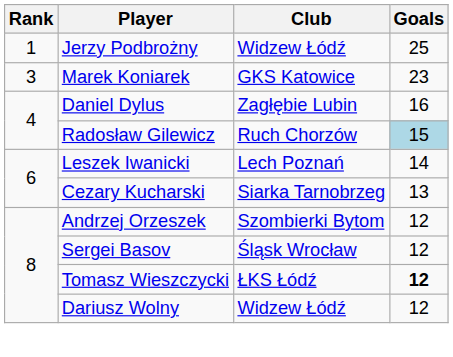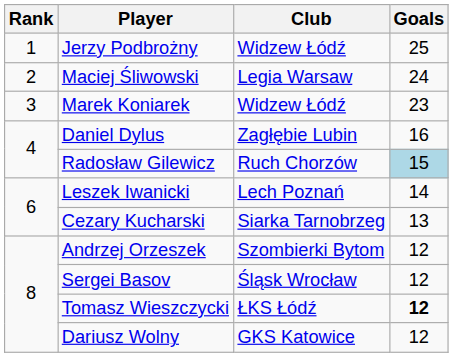 <table class="wikitable" style="text-align:center">
 <tr>
 <th>Rank</th>
 <th>Player</th>
 <th>Club</th>
 <th>Goals</th>
 </tr>
 <tr>
 <td rowspan="1">1</td>
 <td align="left"> <a href='#'>Jerzy Podbrożny</a></td>
 <td align="left"><a href='#'>Widzew Łódź</a></td>
 <td>25</td>
 </tr>
 <tr>
+<td rowspan="1">2</td>
+<td align="left"> <a href='#'>Maciej Śliwowski</a></td>
+<td align="left"><a href='#'>Legia Warsaw</a></td>
+<td>24</td>
+</tr>
+<tr>
 <td rowspan="1">3</td>
 <td align="left"> <a href='#'>Marek Koniarek</a></td>
-<td align="left"><a href='#'>GKS Katowice</a></td>
+<td align="left"><a href='#'>Widzew Łódź</a></td>
 <td>23</td>
 </tr>
 <tr>
 <td rowspan="2">4</td>
 <td align="left"> <a href='#'>Daniel Dylus</a></td>
 <td align="left"><a href='#'>Zagłębie Lubin</a></td>
 <td>16</td>
 </tr>
 <tr>
 <td align="left"> <a href='#'>Radosław Gilewicz</a></td>
 <td align="left"><a href='#'>Ruch Chorzów</a></td>
 <td style="background: lightblue;">15</td>
 </tr>
 <tr>
 <td rowspan="2">6</td>
 <td align="left"> <a href='#'>Leszek Iwanicki</a></td>
 <td align="left"><a href='#'>Lech Poznań</a></td>
 <td>14</td>
 </tr>
 <tr>
 <td align="left"> <a href='#'>Cezary Kucharski</a></td>
 <td align="left"><a href='#'>Siarka Tarnobrzeg</a></td>
 <td>13</td>
 </tr>
 <tr>
 <td rowspan="4">8</td>
 <td align="left"> <a href='#'>Andrzej Orzeszek</a></td>
 <td align="left"><a href='#'>Szombierki Bytom</a></td>
 <td>12</td>
 </tr>
 <tr>
 <td align="left"> <a href='#'>Sergei Basov</a></td>
 <td align="left"><a href='#'>Śląsk Wrocław</a></td>
 <td>12</td>
 </tr>
 <tr>
 <td align="left"> <a href='#'>Tomasz Wieszczycki</a></td>
 <td align="left"><a href='#'>ŁKS Łódź</a></td>
 <td><strong>12</strong></td>
 </tr>
 <tr>
 <td align="left"> <a href='#'>Dariusz Wolny</a></td>
-<td align="left"><a href='#'>Widzew Łódź</a></td>
+<td align="left"><a href='#'>GKS Katowice</a></td>
 <td>12</td>
 </tr>
 </table>
